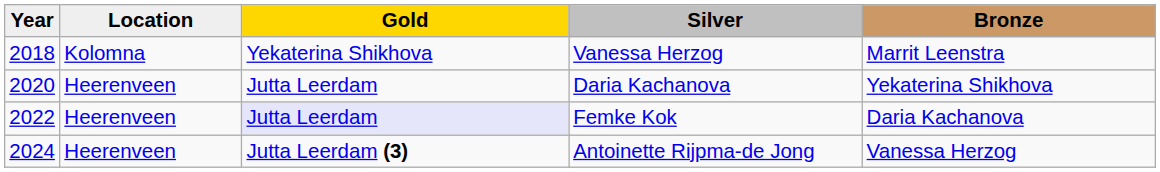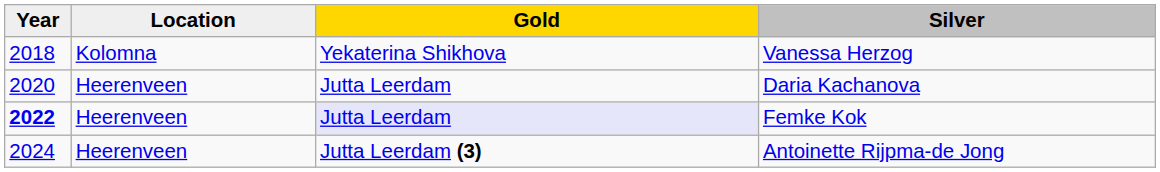 <table class="wikitable sortable" style="width:900px;">
 <tr>
 <th style="width:3%; background:#efefef;">Year</th>
 <th style="width:16%; background:#efefef;">Location</th>
 <th style="width:29%; background:gold">Gold</th>
 <th style="width:26%; background:silver">Silver</th>
-<th style="width:26%; background:#CC9966">Bronze</th>
 </tr>
 <tr>
 <td><a href='#'>2018</a></td>
 <td><a href='#'>Kolomna</a></td>
 <td> <a href='#'>Yekaterina Shikhova</a></td>
 <td> <a href='#'>Vanessa Herzog</a></td>
-<td> <a href='#'>Marrit Leenstra</a></td>
 </tr>
 <tr>
 <td><a href='#'>2020</a></td>
 <td><a href='#'>Heerenveen</a></td>
 <td> <a href='#'>Jutta Leerdam</a></td>
 <td> <a href='#'>Daria Kachanova</a></td>
-<td> <a href='#'>Yekaterina Shikhova</a></td>
 </tr>
 <tr>
-<td><a href='#'>2022</a></td>
+<td><strong><a href='#'>2022</a></strong></td>
 <td><a href='#'>Heerenveen</a></td>
 <td style="background: lavender;"> <a href='#'>Jutta Leerdam</a></td>
 <td> <a href='#'>Femke Kok</a></td>
-<td> <a href='#'>Daria Kachanova</a></td>
 </tr>
 <tr>
 <td><a href='#'>2024</a></td>
 <td><a href='#'>Heerenveen</a></td>
 <td> <a href='#'>Jutta Leerdam</a> <strong>(3)</strong></td>
 <td> <a href='#'>Antoinette Rijpma-de Jong</a></td>
-<td> <a href='#'>Vanessa Herzog</a></td>
 </tr>
 </table>
